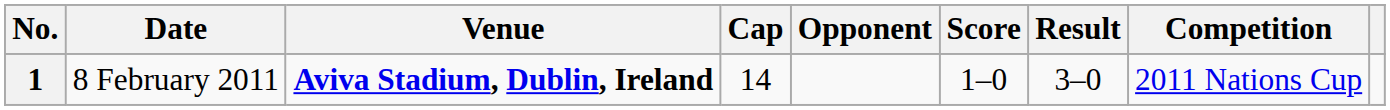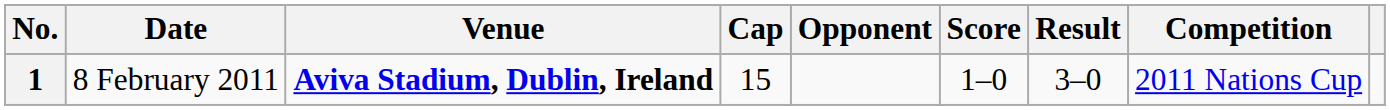 <table class="wikitable plainrowheaders">
 <tr>
 <th scope=col>No.</th>
 <th scope=col data-sort-type=date>Date</th>
 <th scope=col>Venue</th>
 <th scope=col>Cap</th>
 <th scope=col>Opponent</th>
 <th scope=col>Score</th>
 <th scope=col>Result</th>
 <th scope=col>Competition</th>
 <th scope=col class=unsortable></th>
 </tr>
 <tr>
 <th scope=row style="text-align: center;">1</th>
 <td>8 February 2011</td>
 <td><strong><a href='#'>Aviva Stadium</a>, <a href='#'>Dublin</a>, Ireland</strong></td>
-<td align=center>14</td>
+<td align=center>15</td>
 <td></td>
 <td align=center>1–0</td>
 <td align=center>3–0</td>
 <td><a href='#'>2011 Nations Cup</a></td>
 <td></td>
 </tr>
 </table>
